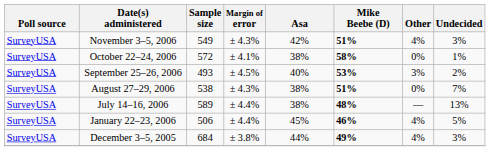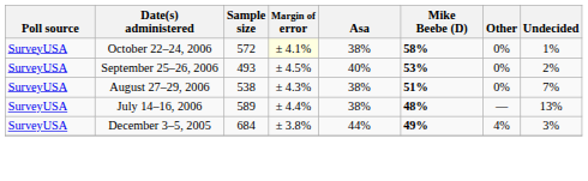 <table class="wikitable">
 <tr valign= bottom>
 <th style="width:110px;">Poll source</th>
 <th style="width:160px;">Date(s)<br>administered</th>
 <th class=small>Sample<br>size</th>
 <th><small>Margin of</small><br>error</th>
 <th style="width:100px;">Asa<br></th>
 <th style="width:100px;">Mike<br>Beebe (D)</th>
 <th>Other</th>
 <th>Undecided</th>
 </tr>
 <tr>
 <td><a href='#'>SurveyUSA</a></td>
-<td align=center>November 3–5, 2006</td>
-<td align=center>549</td>
-<td align=center>± 4.3%</td>
-<td align=center>42%</td>
-<td><strong>51%</strong></td>
-<td align=center>4%</td>
-<td align=center>3%</td>
-</tr>
-<tr>
-<td><a href='#'>SurveyUSA</a></td>
 <td align=center>October 22–24, 2006</td>
 <td align=center>572</td>
-<td align=center>± 4.1%</td>
+<td align=center style="background: lightyellow;">± 4.1%</td>
 <td align=center>38%</td>
 <td><strong>58%</strong></td>
 <td align=center>0%</td>
 <td align=center>1%</td>
 </tr>
 <tr>
 <td><a href='#'>SurveyUSA</a></td>
 <td align=center>September 25–26, 2006</td>
 <td align=center>493</td>
 <td align=center>± 4.5%</td>
 <td align=center>40%</td>
 <td><strong>53%</strong></td>
-<td align=center>3%</td>
+<td align=center>0%</td>
 <td align=center>2%</td>
 </tr>
 <tr>
 <td><a href='#'>SurveyUSA</a></td>
 <td align=center>August 27–29, 2006</td>
 <td align=center>538</td>
 <td align=center>± 4.3%</td>
 <td align=center>38%</td>
 <td><strong>51%</strong></td>
 <td align=center>0%</td>
 <td align=center>7%</td>
 </tr>
 <tr>
 <td><a href='#'>SurveyUSA</a></td>
 <td align=center>July 14–16, 2006</td>
 <td align=center>589</td>
 <td align=center>± 4.4%</td>
 <td align=center>38%</td>
 <td><strong>48%</strong></td>
 <td align=center>—</td>
 <td align=center>13%</td>
 </tr>
 <tr>
 <td><a href='#'>SurveyUSA</a></td>
-<td align=center>January 22–23, 2006</td>
-<td align=center>506</td>
-<td align=center>± 4.4%</td>
-<td align=center>45%</td>
-<td><strong>46%</strong></td>
-<td align=center>4%</td>
-<td align=center>5%</td>
-</tr>
-<tr>
-<td><a href='#'>SurveyUSA</a></td>
 <td align=center>December 3–5, 2005</td>
 <td align=center>684</td>
 <td align=center>± 3.8%</td>
 <td align=center>44%</td>
 <td><strong>49%</strong></td>
 <td align=center>4%</td>
 <td align=center>3%</td>
 </tr>
 <tr>
 </tr>
 </table>
